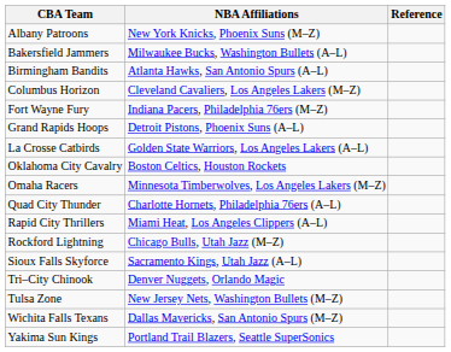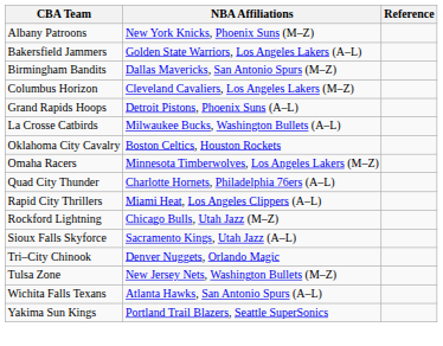 <table class="wikitable">
 <tr>
 <th>CBA Team</th>
 <th>NBA Affiliations</th>
 <th>Reference</th>
 </tr>
 <tr>
 <td>Albany Patroons</td>
 <td><a href='#'>New York Knicks</a>, <a href='#'>Phoenix Suns</a> (M–Z)</td>
 <td></td>
 </tr>
 <tr>
 <td>Bakersfield Jammers</td>
-<td><a href='#'>Milwaukee Bucks</a>, <a href='#'>Washington Bullets</a> (A–L)</td>
+<td><a href='#'>Golden State Warriors</a>, <a href='#'>Los Angeles Lakers</a> (A–L)</td>
 <td></td>
 </tr>
 <tr>
 <td>Birmingham Bandits</td>
-<td><a href='#'>Atlanta Hawks</a>, <a href='#'>San Antonio Spurs</a> (A–L)</td>
+<td><a href='#'>Dallas Mavericks</a>, <a href='#'>San Antonio Spurs</a> (M–Z)</td>
 <td></td>
 </tr>
 <tr>
 <td>Columbus Horizon</td>
 <td><a href='#'>Cleveland Cavaliers</a>, <a href='#'>Los Angeles Lakers</a> (M–Z)</td>
-<td></td>
-</tr>
-<tr>
-<td>Fort Wayne Fury</td>
-<td><a href='#'>Indiana Pacers</a>, <a href='#'>Philadelphia 76ers</a> (M–Z)</td>
 <td></td>
 </tr>
 <tr>
 <td>Grand Rapids Hoops</td>
 <td><a href='#'>Detroit Pistons</a>, <a href='#'>Phoenix Suns</a> (A–L)</td>
 <td></td>
 </tr>
 <tr>
 <td>La Crosse Catbirds</td>
-<td><a href='#'>Golden State Warriors</a>, <a href='#'>Los Angeles Lakers</a> (A–L)</td>
+<td><a href='#'>Milwaukee Bucks</a>, <a href='#'>Washington Bullets</a> (A–L)</td>
 <td></td>
 </tr>
 <tr>
 <td>Oklahoma City Cavalry</td>
 <td><a href='#'>Boston Celtics</a>, <a href='#'>Houston Rockets</a></td>
 <td></td>
 </tr>
 <tr>
 <td>Omaha Racers</td>
 <td><a href='#'>Minnesota Timberwolves</a>, <a href='#'>Los Angeles Lakers</a> (M–Z)</td>
 <td></td>
 </tr>
 <tr>
 <td>Quad City Thunder</td>
 <td><a href='#'>Charlotte Hornets</a>, <a href='#'>Philadelphia 76ers</a> (A–L)</td>
 <td></td>
 </tr>
 <tr>
 <td>Rapid City Thrillers</td>
 <td><a href='#'>Miami Heat</a>, <a href='#'>Los Angeles Clippers</a> (A–L)</td>
 <td></td>
 </tr>
 <tr>
 <td>Rockford Lightning</td>
 <td><a href='#'>Chicago Bulls</a>, <a href='#'>Utah Jazz</a> (M–Z)</td>
 <td></td>
 </tr>
 <tr>
 <td>Sioux Falls Skyforce</td>
 <td><a href='#'>Sacramento Kings</a>, <a href='#'>Utah Jazz</a> (A–L)</td>
 <td></td>
 </tr>
 <tr>
 <td>Tri–City Chinook</td>
 <td><a href='#'>Denver Nuggets</a>, <a href='#'>Orlando Magic</a></td>
 <td></td>
 </tr>
 <tr>
 <td>Tulsa Zone</td>
 <td><a href='#'>New Jersey Nets</a>, <a href='#'>Washington Bullets</a> (M–Z)</td>
 <td></td>
 </tr>
 <tr>
 <td>Wichita Falls Texans</td>
-<td><a href='#'>Dallas Mavericks</a>, <a href='#'>San Antonio Spurs</a> (M–Z)</td>
+<td><a href='#'>Atlanta Hawks</a>, <a href='#'>San Antonio Spurs</a> (A–L)</td>
 <td></td>
 </tr>
 <tr>
 <td>Yakima Sun Kings</td>
 <td><a href='#'>Portland Trail Blazers</a>, <a href='#'>Seattle SuperSonics</a></td>
 <td></td>
 </tr>
 </table>
